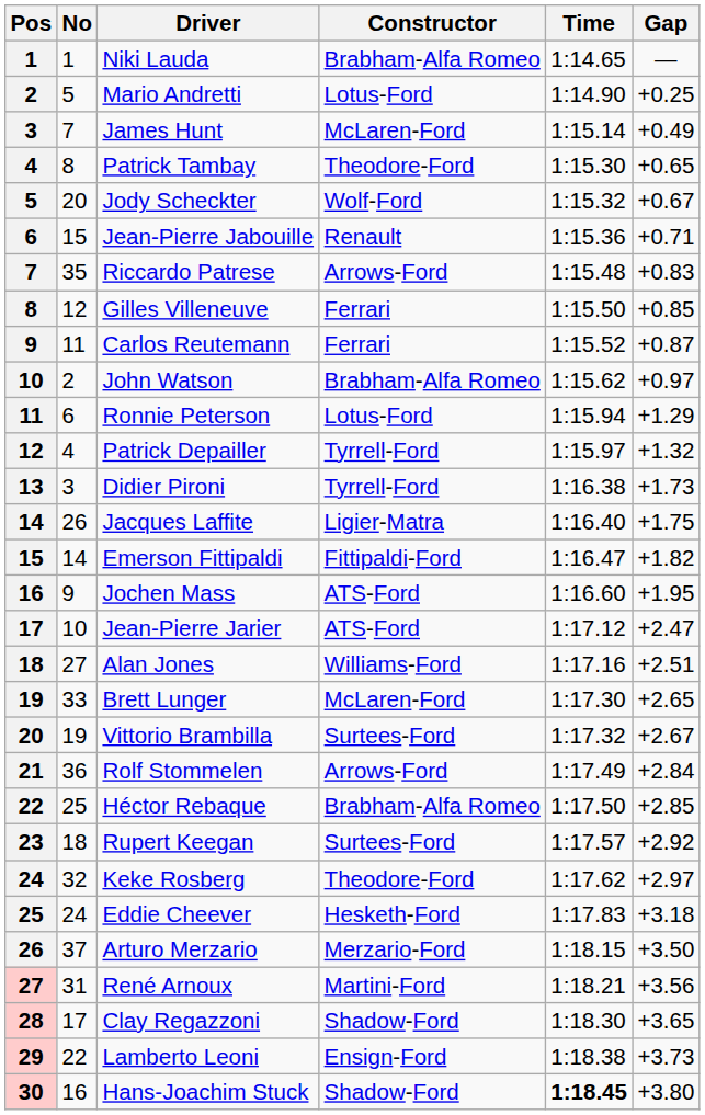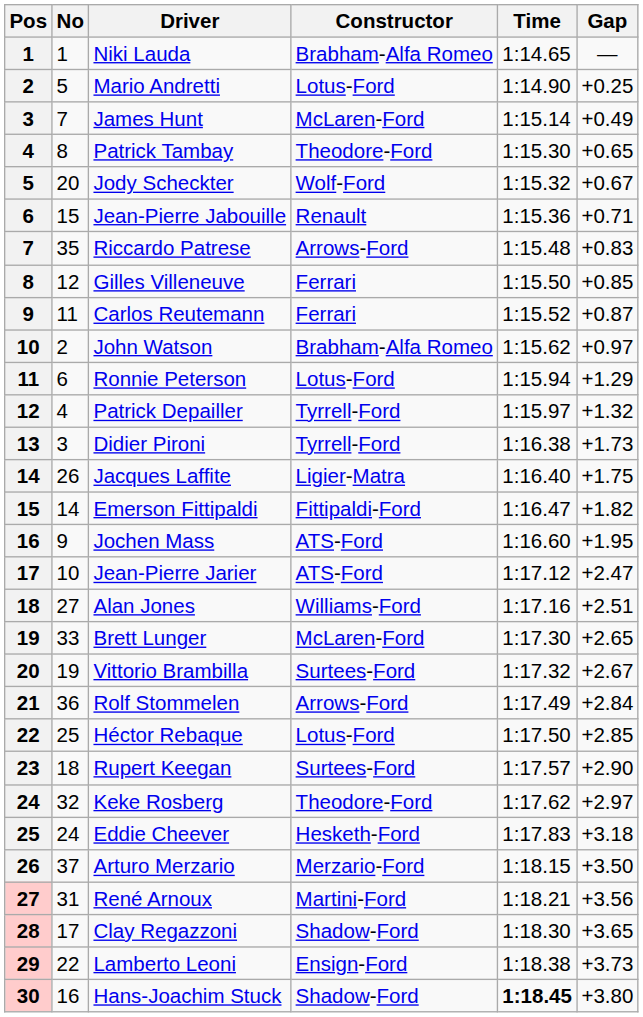 <table class="wikitable sortable" style="font-size: 95%;">
 <tr>
 <th>Pos</th>
 <th>No</th>
 <th>Driver</th>
 <th>Constructor</th>
 <th>Time</th>
 <th>Gap</th>
 </tr>
 <tr>
 <th>1</th>
 <td>1</td>
 <td> <a href='#'>Niki Lauda</a></td>
 <td><a href='#'>Brabham</a>-<a href='#'>Alfa Romeo</a></td>
 <td>1:14.65</td>
 <td align="center">—</td>
 </tr>
 <tr>
 <th>2</th>
 <td>5</td>
 <td> <a href='#'>Mario Andretti</a></td>
 <td><a href='#'>Lotus</a>-<a href='#'>Ford</a></td>
 <td>1:14.90</td>
 <td>+0.25</td>
 </tr>
 <tr>
 <th>3</th>
 <td>7</td>
 <td> <a href='#'>James Hunt</a></td>
 <td><a href='#'>McLaren</a>-<a href='#'>Ford</a></td>
 <td>1:15.14</td>
 <td>+0.49</td>
 </tr>
 <tr>
 <th>4</th>
 <td>8</td>
 <td> <a href='#'>Patrick Tambay</a></td>
 <td><a href='#'>Theodore</a>-<a href='#'>Ford</a></td>
 <td>1:15.30</td>
 <td>+0.65</td>
 </tr>
 <tr>
 <th>5</th>
 <td>20</td>
 <td> <a href='#'>Jody Scheckter</a></td>
 <td><a href='#'>Wolf</a>-<a href='#'>Ford</a></td>
 <td>1:15.32</td>
 <td>+0.67</td>
 </tr>
 <tr>
 <th>6</th>
 <td>15</td>
 <td> <a href='#'>Jean-Pierre Jabouille</a></td>
 <td><a href='#'>Renault</a></td>
 <td>1:15.36</td>
 <td>+0.71</td>
 </tr>
 <tr>
 <th>7</th>
 <td>35</td>
 <td> <a href='#'>Riccardo Patrese</a></td>
 <td><a href='#'>Arrows</a>-<a href='#'>Ford</a></td>
 <td>1:15.48</td>
 <td>+0.83</td>
 </tr>
 <tr>
 <th>8</th>
 <td>12</td>
 <td> <a href='#'>Gilles Villeneuve</a></td>
 <td><a href='#'>Ferrari</a></td>
 <td>1:15.50</td>
 <td>+0.85</td>
 </tr>
 <tr>
 <th>9</th>
 <td>11</td>
 <td> <a href='#'>Carlos Reutemann</a></td>
 <td><a href='#'>Ferrari</a></td>
 <td>1:15.52</td>
 <td>+0.87</td>
 </tr>
 <tr>
 <th>10</th>
 <td>2</td>
 <td> <a href='#'>John Watson</a></td>
 <td><a href='#'>Brabham</a>-<a href='#'>Alfa Romeo</a></td>
 <td>1:15.62</td>
 <td>+0.97</td>
 </tr>
 <tr>
 <th>11</th>
 <td>6</td>
 <td> <a href='#'>Ronnie Peterson</a></td>
 <td><a href='#'>Lotus</a>-<a href='#'>Ford</a></td>
 <td>1:15.94</td>
 <td>+1.29</td>
 </tr>
 <tr>
 <th>12</th>
 <td>4</td>
 <td> <a href='#'>Patrick Depailler</a></td>
 <td><a href='#'>Tyrrell</a>-<a href='#'>Ford</a></td>
 <td>1:15.97</td>
 <td>+1.32</td>
 </tr>
 <tr>
 <th>13</th>
 <td>3</td>
 <td> <a href='#'>Didier Pironi</a></td>
 <td><a href='#'>Tyrrell</a>-<a href='#'>Ford</a></td>
 <td>1:16.38</td>
 <td>+1.73</td>
 </tr>
 <tr>
 <th>14</th>
 <td>26</td>
 <td> <a href='#'>Jacques Laffite</a></td>
 <td><a href='#'>Ligier</a>-<a href='#'>Matra</a></td>
 <td>1:16.40</td>
 <td>+1.75</td>
 </tr>
 <tr>
 <th>15</th>
 <td>14</td>
 <td> <a href='#'>Emerson Fittipaldi</a></td>
 <td><a href='#'>Fittipaldi</a>-<a href='#'>Ford</a></td>
 <td>1:16.47</td>
 <td>+1.82</td>
 </tr>
 <tr>
 <th>16</th>
 <td>9</td>
 <td> <a href='#'>Jochen Mass</a></td>
 <td><a href='#'>ATS</a>-<a href='#'>Ford</a></td>
 <td>1:16.60</td>
 <td>+1.95</td>
 </tr>
 <tr>
 <th>17</th>
 <td>10</td>
 <td> <a href='#'>Jean-Pierre Jarier</a></td>
 <td><a href='#'>ATS</a>-<a href='#'>Ford</a></td>
 <td>1:17.12</td>
 <td>+2.47</td>
 </tr>
 <tr>
 <th>18</th>
 <td>27</td>
 <td> <a href='#'>Alan Jones</a></td>
 <td><a href='#'>Williams</a>-<a href='#'>Ford</a></td>
 <td>1:17.16</td>
 <td>+2.51</td>
 </tr>
 <tr>
 <th>19</th>
 <td>33</td>
 <td> <a href='#'>Brett Lunger</a></td>
 <td><a href='#'>McLaren</a>-<a href='#'>Ford</a></td>
 <td>1:17.30</td>
 <td>+2.65</td>
 </tr>
 <tr>
 <th>20</th>
 <td>19</td>
 <td> <a href='#'>Vittorio Brambilla</a></td>
 <td><a href='#'>Surtees</a>-<a href='#'>Ford</a></td>
 <td>1:17.32</td>
 <td>+2.67</td>
 </tr>
 <tr>
 <th>21</th>
 <td>36</td>
 <td> <a href='#'>Rolf Stommelen</a></td>
 <td><a href='#'>Arrows</a>-<a href='#'>Ford</a></td>
 <td>1:17.49</td>
 <td>+2.84</td>
 </tr>
 <tr>
 <th>22</th>
 <td>25</td>
 <td> <a href='#'>Héctor Rebaque</a></td>
-<td><a href='#'>Brabham</a>-<a href='#'>Alfa Romeo</a></td>
+<td><a href='#'>Lotus</a>-<a href='#'>Ford</a></td>
 <td>1:17.50</td>
 <td>+2.85</td>
 </tr>
 <tr>
 <th>23</th>
 <td>18</td>
 <td> <a href='#'>Rupert Keegan</a></td>
 <td><a href='#'>Surtees</a>-<a href='#'>Ford</a></td>
 <td>1:17.57</td>
-<td>+2.92</td>
+<td>+2.90</td>
 </tr>
 <tr>
 <th>24</th>
 <td>32</td>
 <td> <a href='#'>Keke Rosberg</a></td>
 <td><a href='#'>Theodore</a>-<a href='#'>Ford</a></td>
 <td>1:17.62</td>
 <td>+2.97</td>
 </tr>
 <tr>
 <th>25</th>
 <td>24</td>
 <td> <a href='#'>Eddie Cheever</a></td>
 <td><a href='#'>Hesketh</a>-<a href='#'>Ford</a></td>
 <td>1:17.83</td>
 <td>+3.18</td>
 </tr>
 <tr>
 <th>26</th>
 <td>37</td>
 <td> <a href='#'>Arturo Merzario</a></td>
 <td><a href='#'>Merzario</a>-<a href='#'>Ford</a></td>
 <td>1:18.15</td>
 <td>+3.50</td>
 </tr>
 <tr>
 <th style="background:#ffcccc;">27</th>
 <td>31</td>
 <td> <a href='#'>René Arnoux</a></td>
 <td><a href='#'>Martini</a>-<a href='#'>Ford</a></td>
 <td>1:18.21</td>
 <td>+3.56</td>
 </tr>
 <tr>
 <th style="background:#ffcccc;">28</th>
 <td>17</td>
 <td> <a href='#'>Clay Regazzoni</a></td>
 <td><a href='#'>Shadow</a>-<a href='#'>Ford</a></td>
 <td>1:18.30</td>
 <td>+3.65</td>
 </tr>
 <tr>
 <th style="background:#ffcccc;">29</th>
 <td>22</td>
 <td> <a href='#'>Lamberto Leoni</a></td>
 <td><a href='#'>Ensign</a>-<a href='#'>Ford</a></td>
 <td>1:18.38</td>
 <td>+3.73</td>
 </tr>
 <tr>
 <th style="background:#ffcccc;">30</th>
 <td>16</td>
 <td> <a href='#'>Hans-Joachim Stuck</a></td>
 <td><a href='#'>Shadow</a>-<a href='#'>Ford</a></td>
 <td><strong>1:18.45</strong></td>
 <td>+3.80</td>
 </tr>
 </table>
